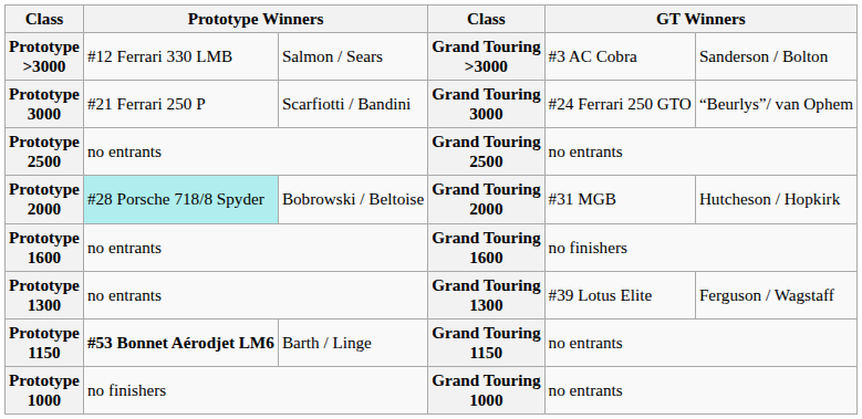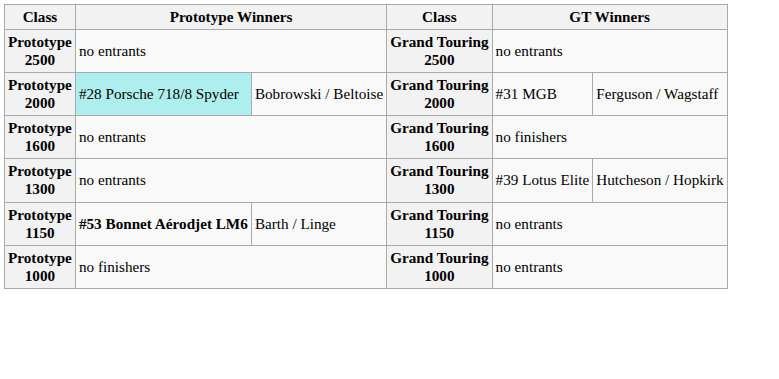 <table class="wikitable" style="font-size: 95%">
 <tr>
 <th>Class</th>
 <th colspan=2>Prototype Winners</th>
 <th>Class</th>
 <th colspan=2>GT Winners</th>
-</tr>
-<tr>
-<th>Prototype<br> >3000</th>
-<td>#12 Ferrari 330 LMB</td>
-<td>Salmon / Sears</td>
-<th>Grand Touring<br> >3000</th>
-<td>#3 AC Cobra</td>
-<td>Sanderson / Bolton</td>
-</tr>
-<tr>
-<th>Prototype<br> 3000</th>
-<td>#21 Ferrari 250 P</td>
-<td>Scarfiotti / Bandini</td>
-<th>Grand Touring<br> 3000</th>
-<td>#24 Ferrari 250 GTO</td>
-<td>“Beurlys”/ van Ophem</td>
 </tr>
 <tr>
 <th>Prototype<br> 2500</th>
 <td colspan=2>no entrants</td>
 <th>Grand Touring<br> 2500</th>
 <td colspan=2>no entrants</td>
 </tr>
 <tr>
 <th>Prototype<br> 2000</th>
 <td style="background: paleturquoise;">#28 Porsche 718/8 Spyder</td>
 <td>Bobrowski / Beltoise</td>
 <th>Grand Touring<br> 2000</th>
 <td>#31 MGB</td>
-<td>Hutcheson / Hopkirk</td>
+<td>Ferguson / Wagstaff</td>
 </tr>
 <tr>
 <th>Prototype<br> 1600</th>
 <td colspan=2>no entrants</td>
 <th>Grand Touring<br> 1600</th>
 <td colspan=2>no finishers</td>
 </tr>
 <tr>
 <th>Prototype<br> 1300</th>
 <td colspan=2>no entrants</td>
 <th>Grand Touring<br> 1300</th>
 <td>#39 Lotus Elite</td>
-<td>Ferguson / Wagstaff</td>
+<td>Hutcheson / Hopkirk</td>
 </tr>
 <tr>
 <th>Prototype<br> 1150</th>
 <td><strong>#53 Bonnet Aérodjet LM6</strong></td>
 <td>Barth / Linge</td>
 <th>Grand Touring<br> 1150</th>
 <td colspan=2>no entrants</td>
 </tr>
 <tr>
 <th>Prototype<br> 1000</th>
 <td colspan=2>no finishers</td>
 <th>Grand Touring<br> 1000</th>
 <td colspan=2>no entrants</td>
 </tr>
 </table>
